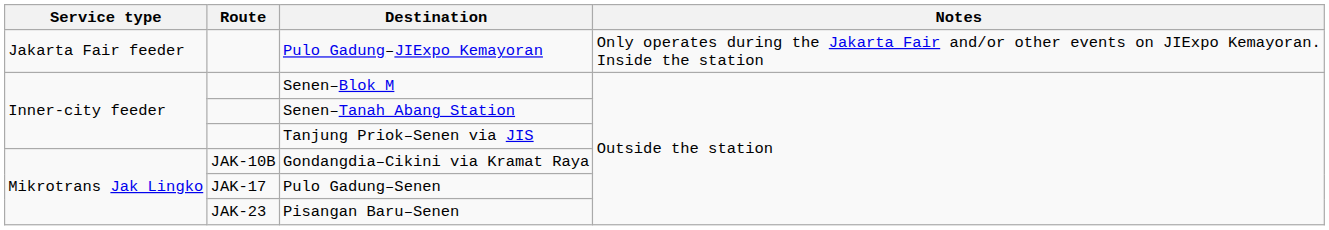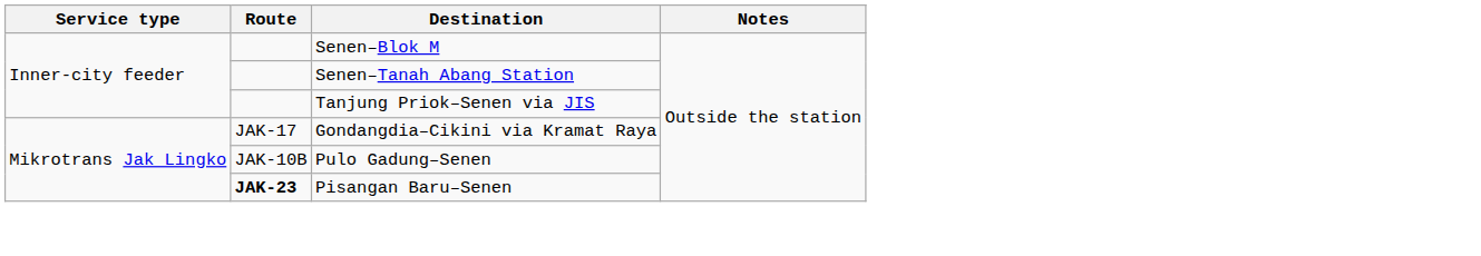 <table class="wikitable">
 <tr>
 <th>Service type</th>
 <th>Route</th>
 <th>Destination</th>
 <th>Notes</th>
-</tr>
-<tr>
-<td>Jakarta Fair feeder</td>
-<td></td>
-<td><a href='#'>Pulo Gadung</a>–<a href='#'>JIExpo Kemayoran</a></td>
-<td>Only operates during the <a href='#'>Jakarta Fair</a> and/or other events on JIExpo Kemayoran.<br>Inside the station</td>
 </tr>
 <tr>
 <td rowspan="3">Inner-city feeder</td>
 <td></td>
 <td>Senen–<a href='#'>Blok M</a></td>
 <td rowspan="6">Outside the station</td>
 </tr>
 <tr>
 <td></td>
 <td>Senen–<a href='#'>Tanah Abang Station</a></td>
 </tr>
 <tr>
 <td></td>
 <td>Tanjung Priok–Senen via <a href='#'>JIS</a></td>
 </tr>
 <tr>
 <td rowspan="3">Mikrotrans <a href='#'>Jak Lingko</a></td>
-<td>JAK-10B</td>
+<td>JAK-17</td>
 <td>Gondangdia–Cikini via Kramat Raya</td>
 </tr>
 <tr>
-<td>JAK-17</td>
+<td>JAK-10B</td>
 <td>Pulo Gadung–Senen</td>
 </tr>
 <tr>
-<td>JAK-23</td>
+<td><strong>JAK-23</strong></td>
 <td>Pisangan Baru–Senen</td>
 </tr>
 </table>
